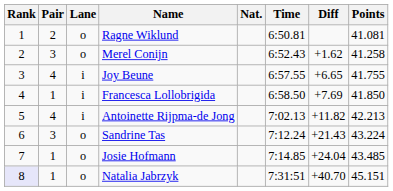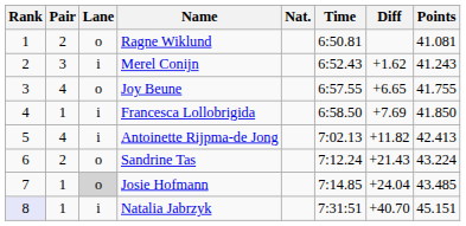 <table class="wikitable sortable" style="text-align:center; font-size:90%">
 <tr>
 <th>Rank</th>
 <th>Pair</th>
 <th>Lane</th>
 <th>Name</th>
 <th>Nat.</th>
 <th>Time</th>
 <th>Diff</th>
 <th>Points</th>
 </tr>
 <tr>
 <td>1</td>
 <td>2</td>
 <td>o</td>
 <td align=left><a href='#'>Ragne Wiklund</a></td>
 <td></td>
 <td>6:50.81</td>
 <td></td>
 <td>41.081</td>
 </tr>
 <tr>
 <td>2</td>
 <td>3</td>
-<td>o</td>
+<td>i</td>
 <td align=left><a href='#'>Merel Conijn</a></td>
 <td></td>
 <td>6:52.43</td>
 <td>+1.62</td>
-<td>41.258</td>
+<td>41.243</td>
 </tr>
 <tr>
 <td>3</td>
 <td>4</td>
-<td>i</td>
+<td>o</td>
 <td align=left><a href='#'>Joy Beune</a></td>
 <td></td>
 <td>6:57.55</td>
 <td>+6.65</td>
 <td>41.755</td>
 </tr>
 <tr>
 <td>4</td>
 <td>1</td>
 <td>i</td>
 <td align=left><a href='#'>Francesca Lollobrigida</a></td>
 <td></td>
 <td>6:58.50</td>
 <td>+7.69</td>
 <td>41.850</td>
 </tr>
 <tr>
 <td>5</td>
 <td>4</td>
 <td>i</td>
 <td align=left><a href='#'>Antoinette Rijpma-de Jong</a></td>
 <td></td>
 <td>7:02.13</td>
 <td>+11.82</td>
-<td>42.213</td>
+<td>42.413</td>
 </tr>
 <tr>
 <td>6</td>
-<td>3</td>
+<td>2</td>
 <td>o</td>
 <td align=left><a href='#'>Sandrine Tas</a></td>
 <td></td>
 <td>7:12.24</td>
 <td>+21.43</td>
 <td>43.224</td>
 </tr>
 <tr>
 <td>7</td>
 <td>1</td>
-<td>o</td>
+<td style="background: lightgrey;">o</td>
 <td align=left><a href='#'>Josie Hofmann</a></td>
 <td></td>
 <td>7:14.85</td>
 <td>+24.04</td>
 <td>43.485</td>
 </tr>
 <tr>
 <td style="background: lavender;">8</td>
 <td>1</td>
-<td>o</td>
+<td>i</td>
 <td align=left><a href='#'>Natalia Jabrzyk</a></td>
 <td></td>
 <td>7:31:51</td>
 <td>+40.70</td>
 <td>45.151</td>
 </tr>
 </table>
